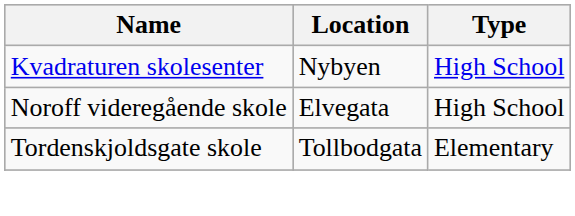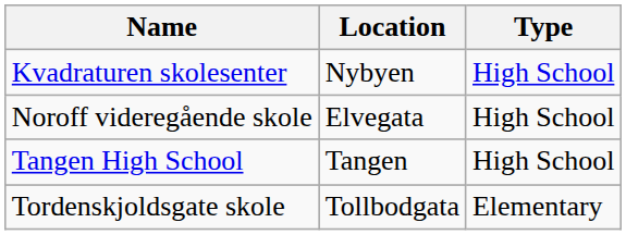 <table class="wikitable sortable">
 <tr>
 <th>Name</th>
 <th>Location</th>
 <th>Type </th>
 </tr>
 <tr>
 <td><a href='#'>Kvadraturen skolesenter</a></td>
 <td>Nybyen</td>
 <td><a href='#'>High School</a></td>
 </tr>
 <tr>
 <td>Noroff videregående skole</td>
 <td>Elvegata</td>
 <td>High School</td>
 </tr>
 <tr>
+<td><a href='#'>Tangen High School</a></td>
+<td>Tangen</td>
+<td>High School</td>
+</tr>
+<tr>
 <td>Tordenskjoldsgate skole</td>
 <td>Tollbodgata</td>
 <td>Elementary</td>
 </tr>
 </table>
